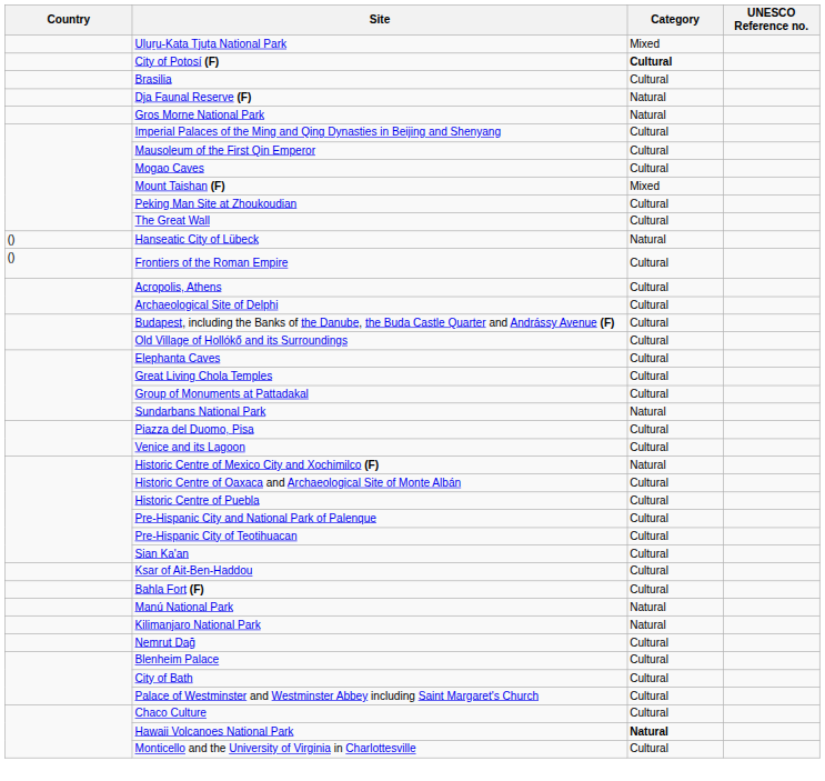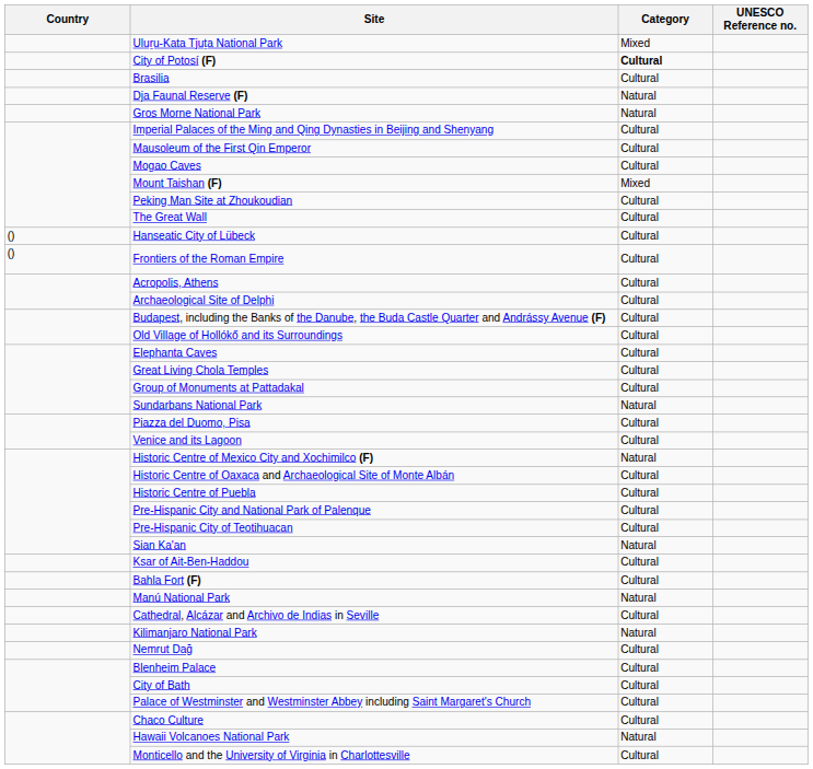 <table class="wikitable sortable" style="font-size:100%;">
 <tr>
 <th scope="col" width="175">Country</th>
 <th scope="col" width="700">Site</th>
 <th scope="col" width="130">Category</th>
 <th scope="col" width="130">UNESCO Reference no.</th>
 </tr>
 <tr>
 <td></td>
 <td><a href='#'>Uluṟu-Kata Tjuṯa National Park</a></td>
 <td>Mixed</td>
 <td></td>
 </tr>
 <tr>
 <td></td>
 <td><a href='#'>City of Potosí</a> <strong>(F)</strong></td>
 <td><strong>Cultural</strong></td>
 <td></td>
 </tr>
 <tr>
 <td></td>
 <td><a href='#'>Brasilia</a></td>
 <td>Cultural</td>
 <td></td>
 </tr>
 <tr>
 <td></td>
 <td><a href='#'>Dja Faunal Reserve</a> <strong>(F)</strong></td>
 <td>Natural</td>
 <td></td>
 </tr>
 <tr>
 <td></td>
 <td><a href='#'>Gros Morne National Park</a></td>
 <td>Natural</td>
 <td></td>
 </tr>
 <tr>
 <td rowspan="6"></td>
 <td><a href='#'>Imperial Palaces of the Ming and Qing Dynasties in Beijing and Shenyang</a></td>
 <td>Cultural</td>
 <td></td>
 </tr>
 <tr>
 <td><a href='#'>Mausoleum of the First Qin Emperor</a></td>
 <td>Cultural</td>
 <td></td>
 </tr>
 <tr>
 <td><a href='#'>Mogao Caves</a></td>
 <td>Cultural</td>
 <td></td>
 </tr>
 <tr>
 <td><a href='#'>Mount Taishan</a> <strong>(F)</strong></td>
 <td>Mixed</td>
 <td></td>
 </tr>
 <tr>
 <td><a href='#'>Peking Man Site at Zhoukoudian</a></td>
 <td>Cultural</td>
 <td></td>
 </tr>
 <tr>
 <td><a href='#'>The Great Wall</a></td>
 <td>Cultural</td>
 <td></td>
 </tr>
 <tr>
 <td data-sort-value="Germany">()<br></td>
 <td><a href='#'>Hanseatic City of Lübeck</a></td>
-<td>Natural</td>
+<td>Cultural</td>
 <td></td>
 </tr>
 <tr>
 <td data-sort-value="Germany">()<br><br></td>
 <td><a href='#'>Frontiers of the Roman Empire</a></td>
 <td>Cultural</td>
 <td></td>
 </tr>
 <tr>
 <td rowspan="2"></td>
 <td><a href='#'>Acropolis, Athens</a></td>
 <td>Cultural</td>
 <td></td>
 </tr>
 <tr>
 <td><a href='#'>Archaeological Site of Delphi</a></td>
 <td>Cultural</td>
 <td></td>
 </tr>
 <tr>
 <td rowspan="2"></td>
 <td><a href='#'>Budapest</a>, including the Banks of <a href='#'>the Danube</a>, <a href='#'>the Buda Castle Quarter</a> and <a href='#'>Andrássy Avenue</a> <strong>(F)</strong></td>
 <td>Cultural</td>
 <td></td>
 </tr>
 <tr>
 <td><a href='#'>Old Village of Hollókő and its Surroundings</a></td>
 <td>Cultural</td>
 <td></td>
 </tr>
 <tr>
 <td rowspan="4"></td>
 <td><a href='#'>Elephanta Caves</a></td>
 <td>Cultural</td>
 <td></td>
 </tr>
 <tr>
 <td><a href='#'>Great Living Chola Temples</a></td>
 <td>Cultural</td>
 <td></td>
 </tr>
 <tr>
 <td><a href='#'>Group of Monuments at Pattadakal</a></td>
 <td>Cultural</td>
 <td></td>
 </tr>
 <tr>
 <td><a href='#'>Sundarbans National Park</a></td>
 <td>Natural</td>
 <td></td>
 </tr>
 <tr>
 <td rowspan="2"></td>
 <td><a href='#'>Piazza del Duomo, Pisa</a></td>
 <td>Cultural</td>
 <td></td>
 </tr>
 <tr>
 <td><a href='#'>Venice and its Lagoon</a></td>
 <td>Cultural</td>
 <td></td>
 </tr>
 <tr>
 <td rowspan="6"></td>
 <td><a href='#'>Historic Centre of Mexico City and Xochimilco</a> <strong>(F)</strong></td>
 <td>Natural</td>
 <td></td>
 </tr>
 <tr>
 <td><a href='#'>Historic Centre of Oaxaca</a> and <a href='#'>Archaeological Site of Monte Albán</a></td>
 <td>Cultural</td>
 <td></td>
 </tr>
 <tr>
 <td><a href='#'>Historic Centre of Puebla</a></td>
 <td>Cultural</td>
 <td></td>
 </tr>
 <tr>
 <td><a href='#'>Pre-Hispanic City and National Park of Palenque</a></td>
 <td>Cultural</td>
 <td></td>
 </tr>
 <tr>
 <td><a href='#'>Pre-Hispanic City of Teotihuacan</a></td>
 <td>Cultural</td>
 <td></td>
 </tr>
 <tr>
 <td><a href='#'>Sian Ka'an</a></td>
-<td>Cultural</td>
+<td>Natural</td>
 <td></td>
 </tr>
 <tr>
 <td></td>
 <td><a href='#'>Ksar of Ait-Ben-Haddou</a></td>
 <td>Cultural</td>
 <td></td>
 </tr>
 <tr>
 <td></td>
 <td><a href='#'>Bahla Fort</a> <strong>(F)</strong></td>
 <td>Cultural</td>
 <td></td>
 </tr>
 <tr>
 <td></td>
 <td><a href='#'>Manú National Park</a></td>
 <td>Natural</td>
+<td></td>
+</tr>
+<tr>
+<td></td>
+<td><a href='#'>Cathedral</a>, <a href='#'>Alcázar</a> and <a href='#'>Archivo de Indias</a> in <a href='#'>Seville</a></td>
+<td>Cultural</td>
 <td></td>
 </tr>
 <tr>
 <td></td>
 <td><a href='#'>Kilimanjaro National Park</a></td>
 <td>Natural</td>
 <td></td>
 </tr>
 <tr>
 <td></td>
 <td><a href='#'>Nemrut Dağ</a></td>
 <td>Cultural</td>
 <td></td>
 </tr>
 <tr>
 <td rowspan="3"></td>
 <td><a href='#'>Blenheim Palace</a></td>
 <td>Cultural</td>
 <td></td>
 </tr>
 <tr>
 <td><a href='#'>City of Bath</a></td>
 <td>Cultural</td>
 <td></td>
 </tr>
 <tr>
 <td><a href='#'>Palace of Westminster</a> and <a href='#'>Westminster Abbey</a> including <a href='#'>Saint Margaret's Church</a></td>
 <td>Cultural</td>
 <td></td>
 </tr>
 <tr>
 <td rowspan="3"></td>
 <td><a href='#'>Chaco Culture</a></td>
 <td>Cultural</td>
 <td></td>
 </tr>
 <tr>
 <td><a href='#'>Hawaii Volcanoes National Park</a></td>
-<td><strong>Natural</strong></td>
+<td>Natural</td>
 <td></td>
 </tr>
 <tr>
 <td><a href='#'>Monticello</a> and the <a href='#'>University of Virginia</a> in <a href='#'>Charlottesville</a></td>
 <td>Cultural</td>
 <td></td>
 </tr>
 </table>
